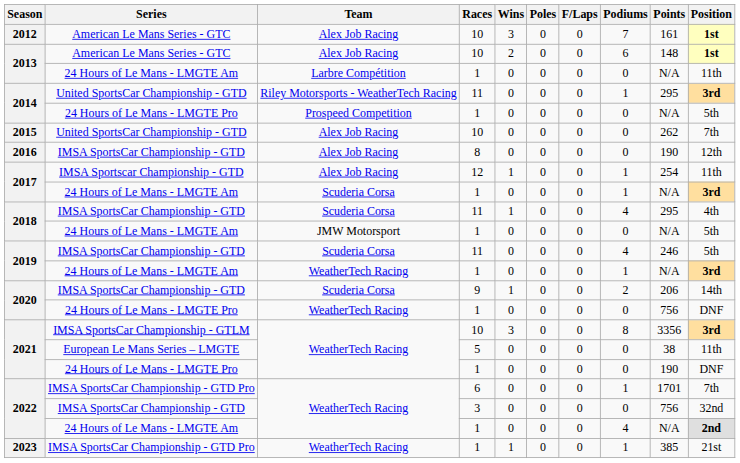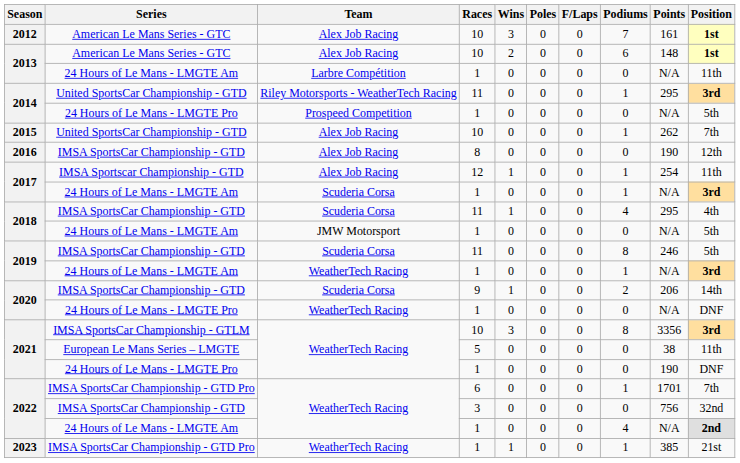 <table class="wikitable" style="font-size: 90%; text-align:center">
 <tr>
 <th>Season</th>
 <th>Series</th>
 <th>Team</th>
 <th>Races</th>
 <th>Wins</th>
 <th>Poles</th>
 <th>F/Laps</th>
 <th>Podiums</th>
 <th>Points</th>
 <th>Position</th>
 </tr>
 <tr>
 <th>2012</th>
 <td><a href='#'>American Le Mans Series - GTC</a></td>
 <td><a href='#'>Alex Job Racing</a></td>
 <td>10</td>
 <td>3</td>
 <td>0</td>
 <td>0</td>
 <td>7</td>
 <td>161</td>
 <td style="background:#FFFFBF;”"><strong>1st</strong></td>
 </tr>
 <tr>
 <th rowspan="2">2013</th>
 <td><a href='#'>American Le Mans Series - GTC</a></td>
 <td><a href='#'>Alex Job Racing</a></td>
 <td>10</td>
 <td>2</td>
 <td>0</td>
 <td>0</td>
 <td>6</td>
 <td>148</td>
 <td style="background:#FFFFBF;”"><strong>1st</strong></td>
 </tr>
 <tr>
 <td><a href='#'>24 Hours of Le Mans - LMGTE Am</a></td>
 <td><a href='#'>Larbre Compétition</a></td>
 <td>1</td>
 <td>0</td>
 <td>0</td>
 <td>0</td>
 <td>0</td>
 <td>N/A</td>
 <td>11th</td>
 </tr>
 <tr>
 <th rowspan="2">2014</th>
 <td><a href='#'>United SportsCar Championship - GTD</a></td>
 <td><a href='#'>Riley Motorsports - WeatherTech Racing</a></td>
 <td>11</td>
 <td>0</td>
 <td>0</td>
 <td>0</td>
 <td>1</td>
 <td>295</td>
 <td style="background:#FFDF9F;”"><strong>3rd</strong></td>
 </tr>
 <tr>
 <td><a href='#'>24 Hours of Le Mans - LMGTE Pro</a></td>
 <td><a href='#'>Prospeed Competition</a></td>
 <td>1</td>
 <td>0</td>
 <td>0</td>
 <td>0</td>
 <td>0</td>
 <td>N/A</td>
 <td>5th</td>
 </tr>
 <tr>
 <th>2015</th>
 <td><a href='#'>United SportsCar Championship - GTD</a></td>
 <td><a href='#'>Alex Job Racing</a></td>
 <td>10</td>
 <td>0</td>
 <td>0</td>
 <td>0</td>
-<td>0</td>
+<td>1</td>
 <td>262</td>
 <td>7th</td>
 </tr>
 <tr>
 <th>2016</th>
 <td><a href='#'>IMSA SportsCar Championship - GTD</a></td>
 <td><a href='#'>Alex Job Racing</a></td>
 <td>8</td>
 <td>0</td>
 <td>0</td>
 <td>0</td>
 <td>0</td>
 <td>190</td>
 <td>12th</td>
 </tr>
 <tr>
 <th rowspan="2">2017</th>
 <td><a href='#'>IMSA Sportscar Championship - GTD</a></td>
 <td><a href='#'>Alex Job Racing</a></td>
 <td>12</td>
 <td>1</td>
 <td>0</td>
 <td>0</td>
 <td>1</td>
 <td>254</td>
 <td>11th</td>
 </tr>
 <tr>
 <td><a href='#'>24 Hours of Le Mans - LMGTE Am</a></td>
 <td><a href='#'>Scuderia Corsa</a></td>
 <td>1</td>
 <td>0</td>
 <td>0</td>
 <td>0</td>
 <td>1</td>
 <td>N/A</td>
 <td style="background:#FFDF9F;”"><strong>3rd</strong></td>
 </tr>
 <tr>
 <th rowspan="2">2018</th>
 <td><a href='#'>IMSA SportsCar Championship - GTD</a></td>
 <td><a href='#'>Scuderia Corsa</a></td>
 <td>11</td>
 <td>1</td>
 <td>0</td>
 <td>0</td>
 <td>4</td>
 <td>295</td>
 <td>4th</td>
 </tr>
 <tr>
 <td><a href='#'>24 Hours of Le Mans - LMGTE Am</a></td>
 <td>JMW Motorsport</td>
 <td>1</td>
 <td>0</td>
 <td>0</td>
 <td>0</td>
 <td>0</td>
 <td>N/A</td>
 <td>5th</td>
 </tr>
 <tr>
 <th rowspan="2">2019</th>
 <td><a href='#'>IMSA SportsCar Championship - GTD</a></td>
 <td><a href='#'>Scuderia Corsa</a></td>
 <td>11</td>
 <td>0</td>
 <td>0</td>
 <td>0</td>
-<td>4</td>
+<td>8</td>
 <td>246</td>
 <td>5th</td>
 </tr>
 <tr>
 <td><a href='#'>24 Hours of Le Mans - LMGTE Am</a></td>
 <td><a href='#'>WeatherTech Racing</a></td>
 <td>1</td>
 <td>0</td>
 <td>0</td>
 <td>0</td>
 <td>1</td>
 <td>N/A</td>
 <td style="background:#FFDF9F;”"><strong>3rd</strong></td>
 </tr>
 <tr>
 <th rowspan="2">2020</th>
 <td><a href='#'>IMSA SportsCar Championship - GTD</a></td>
 <td><a href='#'>Scuderia Corsa</a></td>
 <td>9</td>
 <td>1</td>
 <td>0</td>
 <td>0</td>
 <td>2</td>
 <td>206</td>
 <td>14th</td>
 </tr>
 <tr>
 <td><a href='#'>24 Hours of Le Mans - LMGTE Pro</a></td>
 <td><a href='#'>WeatherTech Racing</a></td>
 <td>1</td>
 <td>0</td>
 <td>0</td>
 <td>0</td>
 <td>0</td>
-<td>756</td>
+<td>N/A</td>
 <td>DNF</td>
 </tr>
 <tr>
 <th rowspan="3">2021</th>
 <td><a href='#'>IMSA SportsCar Championship - GTLM</a></td>
 <td rowspan="3"><a href='#'>WeatherTech Racing</a></td>
 <td>10</td>
 <td>3</td>
 <td>0</td>
 <td>0</td>
 <td>8</td>
 <td>3356</td>
 <td style="background:#FFDF9F;”"><strong>3rd</strong></td>
 </tr>
 <tr>
 <td><a href='#'>European Le Mans Series – LMGTE</a></td>
 <td>5</td>
 <td>0</td>
 <td>0</td>
 <td>0</td>
 <td>0</td>
 <td>38</td>
 <td>11th</td>
 </tr>
 <tr>
 <td><a href='#'>24 Hours of Le Mans - LMGTE Pro</a></td>
 <td>1</td>
 <td>0</td>
 <td>0</td>
 <td>0</td>
 <td>0</td>
 <td>190</td>
 <td>DNF</td>
 </tr>
 <tr>
 <th rowspan="3">2022</th>
 <td><a href='#'>IMSA SportsCar Championship - GTD Pro</a></td>
 <td rowspan="3"><a href='#'>WeatherTech Racing</a></td>
 <td>6</td>
 <td>0</td>
 <td>0</td>
 <td>0</td>
 <td>1</td>
 <td>1701</td>
 <td>7th</td>
 </tr>
 <tr>
 <td><a href='#'>IMSA SportsCar Championship - GTD</a></td>
 <td>3</td>
 <td>0</td>
 <td>0</td>
 <td>0</td>
 <td>0</td>
 <td>756</td>
 <td>32nd</td>
 </tr>
 <tr>
 <td><a href='#'>24 Hours of Le Mans - LMGTE Am</a></td>
 <td>1</td>
 <td>0</td>
 <td>0</td>
 <td>0</td>
 <td>4</td>
 <td>N/A</td>
 <td style="background:#DFDFDF;”"><strong>2nd</strong></td>
 </tr>
 <tr>
 <th>2023</th>
 <td><a href='#'>IMSA SportsCar Championship - GTD Pro</a></td>
 <td><a href='#'>WeatherTech Racing</a></td>
 <td>1</td>
 <td>1</td>
 <td>0</td>
 <td>0</td>
 <td>1</td>
 <td>385</td>
 <td>21st</td>
 </tr>
 </table>
